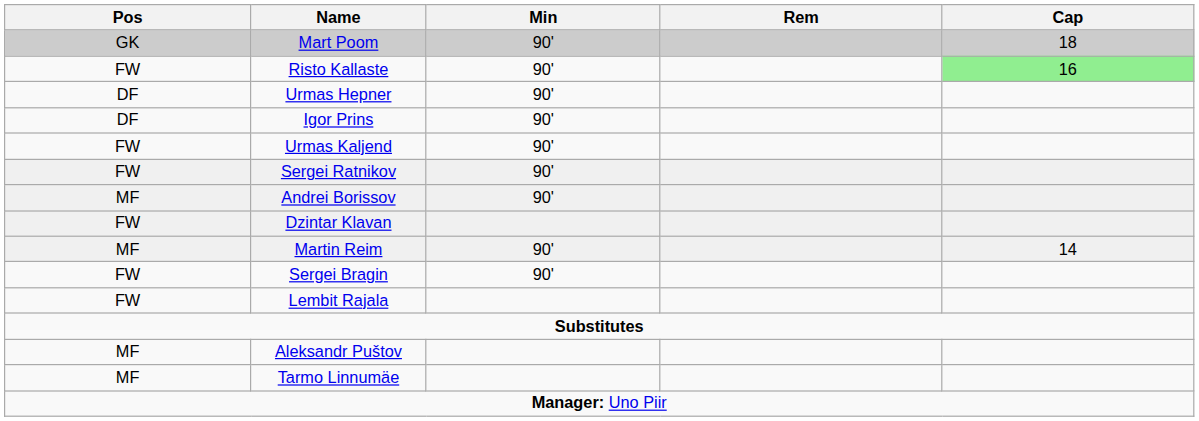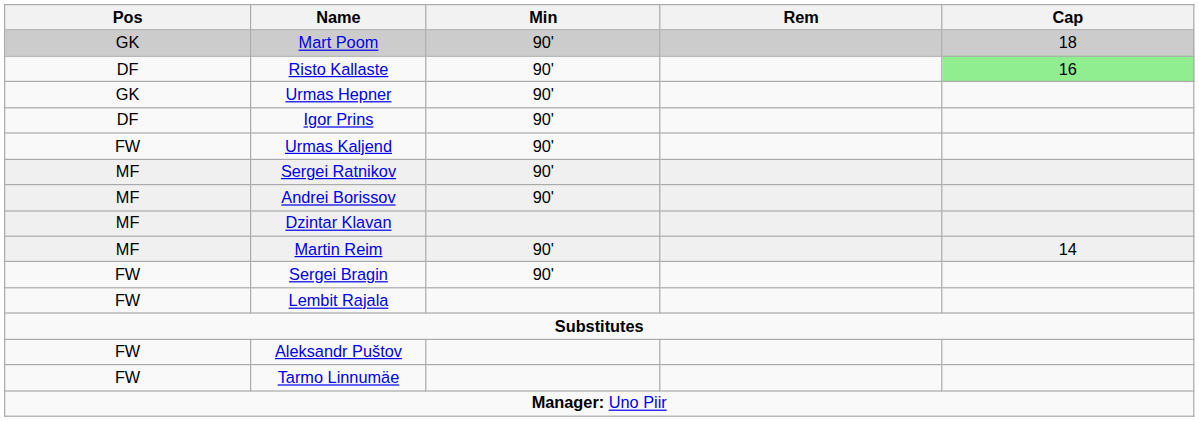 <table class="wikitable collapsible collapsed" align="center" style="font-size:85%; text-align:center;" width="50%">
 <tr>
 <th>Pos</th>
 <th width=140>Name</th>
 <th>Min</th>
 <th>Rem</th>
 <th>Cap</th>
 </tr>
 <tr bgcolor="cccccc">
 <td>GK</td>
 <td><a href='#'>Mart Poom</a></td>
 <td>90'</td>
 <td></td>
 <td>18</td>
 </tr>
 <tr>
-<td>FW</td>
+<td>DF</td>
 <td><a href='#'>Risto Kallaste</a></td>
 <td>90'</td>
 <td></td>
 <td style="background: lightgreen;">16</td>
 </tr>
 <tr>
-<td>DF</td>
+<td>GK</td>
 <td><a href='#'>Urmas Hepner</a></td>
 <td>90'</td>
 <td></td>
 <td></td>
 </tr>
 <tr>
 <td>DF</td>
 <td><a href='#'>Igor Prins</a></td>
 <td>90'</td>
 <td></td>
 <td></td>
 </tr>
 <tr>
 <td>FW</td>
 <td><a href='#'>Urmas Kaljend</a></td>
 <td>90'</td>
 <td></td>
 <td></td>
 </tr>
 <tr bgcolor="#F0F0F0">
-<td>FW</td>
+<td>MF</td>
 <td><a href='#'>Sergei Ratnikov</a></td>
 <td>90'</td>
 <td></td>
 <td></td>
 </tr>
 <tr bgcolor="#F0F0F0">
 <td>MF</td>
 <td><a href='#'>Andrei Borissov</a></td>
 <td>90'</td>
 <td></td>
 <td></td>
 </tr>
 <tr bgcolor="#F0F0F0">
-<td>FW</td>
+<td>MF</td>
 <td><a href='#'>Dzintar Klavan</a></td>
 <td></td>
 <td></td>
 <td></td>
 </tr>
 <tr bgcolor="#F0F0F0">
 <td>MF</td>
 <td><a href='#'>Martin Reim</a></td>
 <td>90'</td>
 <td></td>
 <td>14</td>
 </tr>
 <tr>
 <td>FW</td>
 <td><a href='#'>Sergei Bragin</a></td>
 <td>90'</td>
 <td></td>
 <td></td>
 </tr>
 <tr>
 <td>FW</td>
 <td><a href='#'>Lembit Rajala</a></td>
 <td></td>
 <td></td>
 <td></td>
 </tr>
 <tr>
 <td colspan=5 align=center><strong>Substitutes</strong></td>
 </tr>
 <tr>
-<td>MF</td>
+<td>FW</td>
 <td><a href='#'>Aleksandr Puštov</a></td>
 <td></td>
 <td></td>
 <td></td>
 </tr>
 <tr>
-<td>MF</td>
+<td>FW</td>
 <td><a href='#'>Tarmo Linnumäe</a></td>
 <td></td>
 <td></td>
 <td></td>
 </tr>
 <tr>
 <td colspan=5 align=center><strong>Manager:</strong>  <a href='#'>Uno Piir</a></td>
 </tr>
 </table>
